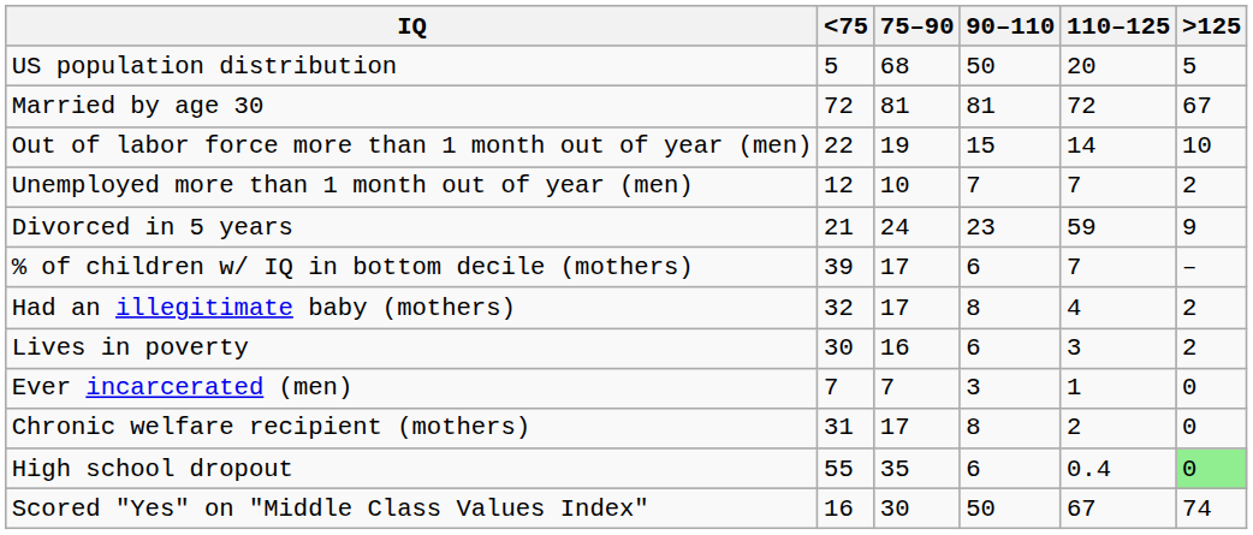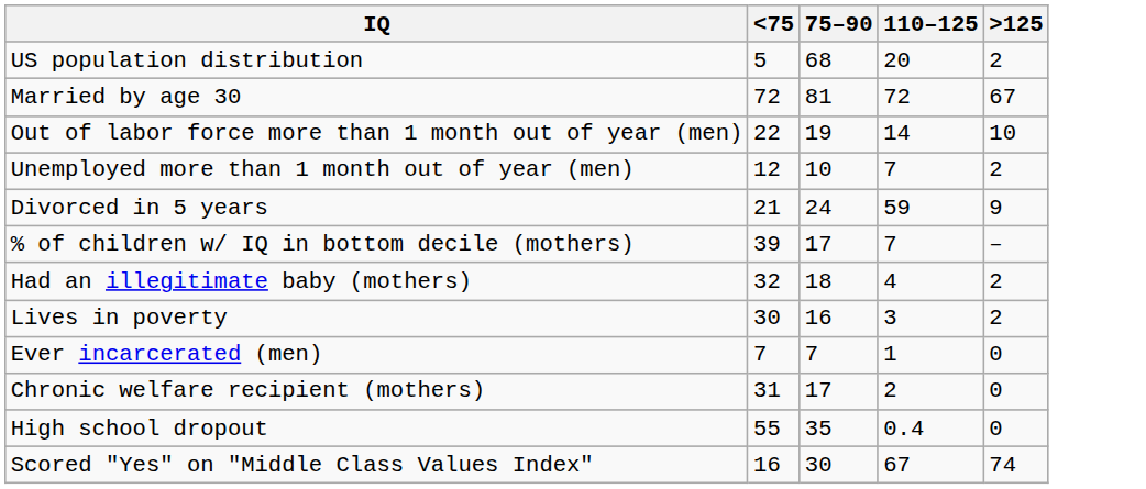 <table class="wikitable">
 <tr>
 <th>IQ</th>
 <th><75</th>
 <th>75–90</th>
-<th>90–110</th>
 <th>110–125</th>
 <th>>125</th>
 </tr>
 <tr>
 <td>US population distribution</td>
 <td>5</td>
 <td>68</td>
-<td>50</td>
 <td>20</td>
-<td>5</td>
+<td>2</td>
 </tr>
 <tr>
 <td>Married by age 30</td>
 <td>72</td>
-<td>81</td>
 <td>81</td>
 <td>72</td>
 <td>67</td>
 </tr>
 <tr>
 <td>Out of labor force more than 1 month out of year (men)</td>
 <td>22</td>
 <td>19</td>
-<td>15</td>
 <td>14</td>
 <td>10</td>
 </tr>
 <tr>
 <td>Unemployed more than 1 month out of year (men)</td>
 <td>12</td>
 <td>10</td>
 <td>7</td>
-<td>7</td>
 <td>2</td>
 </tr>
 <tr>
 <td>Divorced in 5 years</td>
 <td>21</td>
 <td>24</td>
-<td>23</td>
 <td>59</td>
 <td>9</td>
 </tr>
 <tr>
 <td>% of children w/ IQ in bottom decile (mothers)</td>
 <td>39</td>
 <td>17</td>
-<td>6</td>
 <td>7</td>
 <td>–</td>
 </tr>
 <tr>
 <td>Had an <a href='#'>illegitimate</a> baby (mothers)</td>
 <td>32</td>
-<td>17</td>
-<td>8</td>
+<td>18</td>
 <td>4</td>
 <td>2</td>
 </tr>
 <tr>
 <td>Lives in poverty</td>
 <td>30</td>
 <td>16</td>
-<td>6</td>
 <td>3</td>
 <td>2</td>
 </tr>
 <tr>
 <td>Ever <a href='#'>incarcerated</a> (men)</td>
 <td>7</td>
 <td>7</td>
-<td>3</td>
 <td>1</td>
 <td>0</td>
 </tr>
 <tr>
 <td>Chronic welfare recipient (mothers)</td>
 <td>31</td>
 <td>17</td>
-<td>8</td>
 <td>2</td>
 <td>0</td>
 </tr>
 <tr>
 <td>High school dropout</td>
 <td>55</td>
 <td>35</td>
-<td>6</td>
 <td>0.4</td>
-<td style="background: lightgreen;">0</td>
+<td>0</td>
 </tr>
 <tr>
 <td>Scored "Yes" on "Middle Class Values Index"</td>
 <td>16</td>
 <td>30</td>
-<td>50</td>
 <td>67</td>
 <td>74</td>
 </tr>
 </table>
